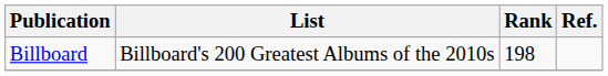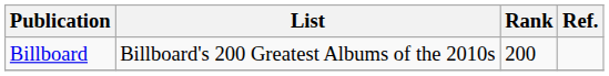 <table class="wikitable sortable">
 <tr>
 <th>Publication</th>
 <th>List</th>
 <th>Rank</th>
 <th>Ref.</th>
 </tr>
 <tr>
 <td><a href='#'>Billboard</a></td>
 <td>Billboard's 200 Greatest Albums of the 2010s</td>
-<td>198</td>
+<td>200</td>
 <td></td>
 </tr>
 <tr>
 </tr>
 </table>
